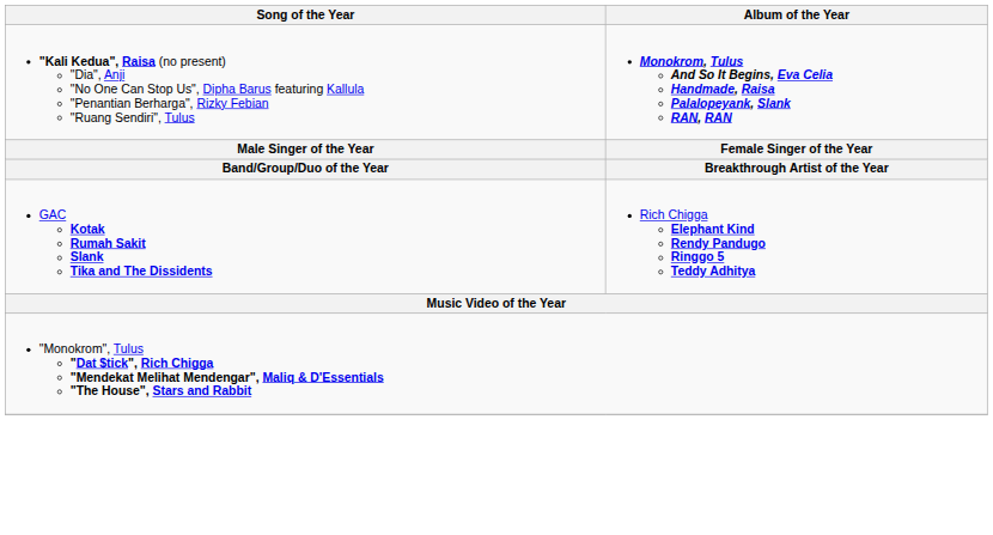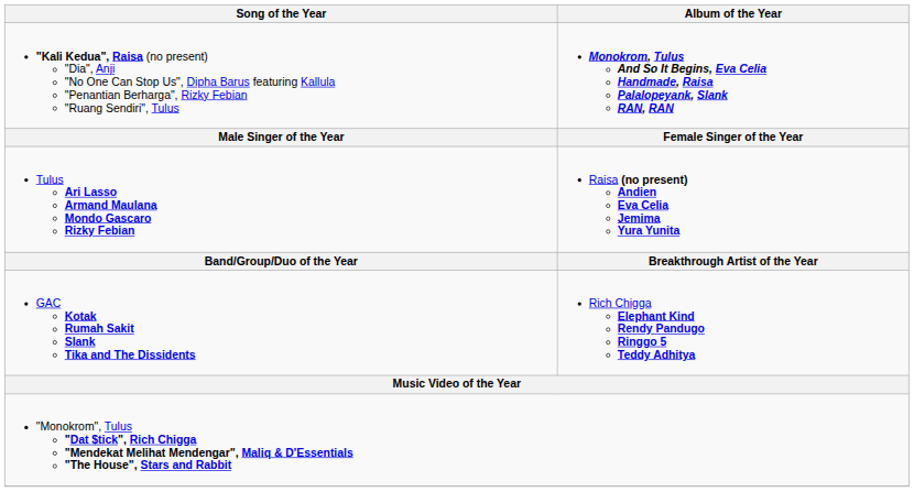 <table class="wikitable" style="width:100%;">
 <tr>
 <th>Song of the Year</th>
 <th>Album of the Year</th>
 </tr>
 <tr>
 <td valign="top"><br><ul><li><strong>"Kali Kedua", <a href='#'>Raisa</a></strong> (no present)<ul><li>"Dia", <a href='#'>Anji</a></li><li>"No One Can Stop Us", <a href='#'>Dipha Barus</a> featuring <a href='#'>Kallula</a></li><li>"Penantian Berharga", <a href='#'>Rizky Febian</a></li><li>"Ruang Sendiri", <a href='#'>Tulus</a></li></ul></li></ul></td>
 <td valign="top"><br><ul><li><strong><em><a href='#'>Monokrom</a><em>, <a href='#'>Tulus</a><strong><ul><li></em>And So It Begins<em>, <a href='#'>Eva Celia</a></li><li></em><a href='#'>Handmade</a><em>, <a href='#'>Raisa</a></li><li></em><a href='#'>Palalopeyank</a><em>, <a href='#'>Slank</a></li><li></em><a href='#'>RAN</a><em>, <a href='#'>RAN</a></li></ul></li></ul></td>
 </tr>
 <tr>
 <th>Male Singer of the Year</th>
 <th>Female Singer of the Year</th>
+</tr>
+<tr>
+<td valign="top"><br><ul><li></strong><a href='#'>Tulus</a><strong><ul><li><a href='#'>Ari Lasso</a></li><li><a href='#'>Armand Maulana</a></li><li><a href='#'>Mondo Gascaro</a></li><li><a href='#'>Rizky Febian</a></li></ul></li></ul></td>
+<td valign="top"><br><ul><li></strong><a href='#'>Raisa</a><strong> (no present)<ul><li><a href='#'>Andien</a></li><li><a href='#'>Eva Celia</a></li><li><a href='#'>Jemima</a></li><li><a href='#'>Yura Yunita</a></li></ul></li></ul></td>
 </tr>
 <tr>
 <th>Band/Group/Duo of the Year</th>
 <th>Breakthrough Artist of the Year</th>
 </tr>
 <tr>
 <td valign="top"><br><ul><li></strong><a href='#'>GAC</a><strong><ul><li><a href='#'>Kotak</a></li><li><a href='#'>Rumah Sakit</a></li><li><a href='#'>Slank</a></li><li><a href='#'>Tika and The Dissidents</a></li></ul></li></ul></td>
 <td valign="top"><br><ul><li></strong><a href='#'>Rich Chigga</a><strong><ul><li><a href='#'>Elephant Kind</a></li><li><a href='#'>Rendy Pandugo</a></li><li><a href='#'>Ringgo 5</a></li><li><a href='#'>Teddy Adhitya</a></li></ul></li></ul></td>
 </tr>
 <tr>
 <th colspan= "2">Music Video of the Year</th>
 </tr>
 <tr>
 <td valign="top" colspan= "2"><br><ul><li></strong>"Monokrom", <a href='#'>Tulus</a><strong><ul><li>"<a href='#'>Dat $tick</a>", <a href='#'>Rich Chigga</a></li><li>"Mendekat Melihat Mendengar", <a href='#'>Maliq & D'Essentials</a></li><li>"The House", <a href='#'>Stars and Rabbit</a></li></ul></li></ul></td>
 </tr>
 <tr>
 </tr>
 </table>
